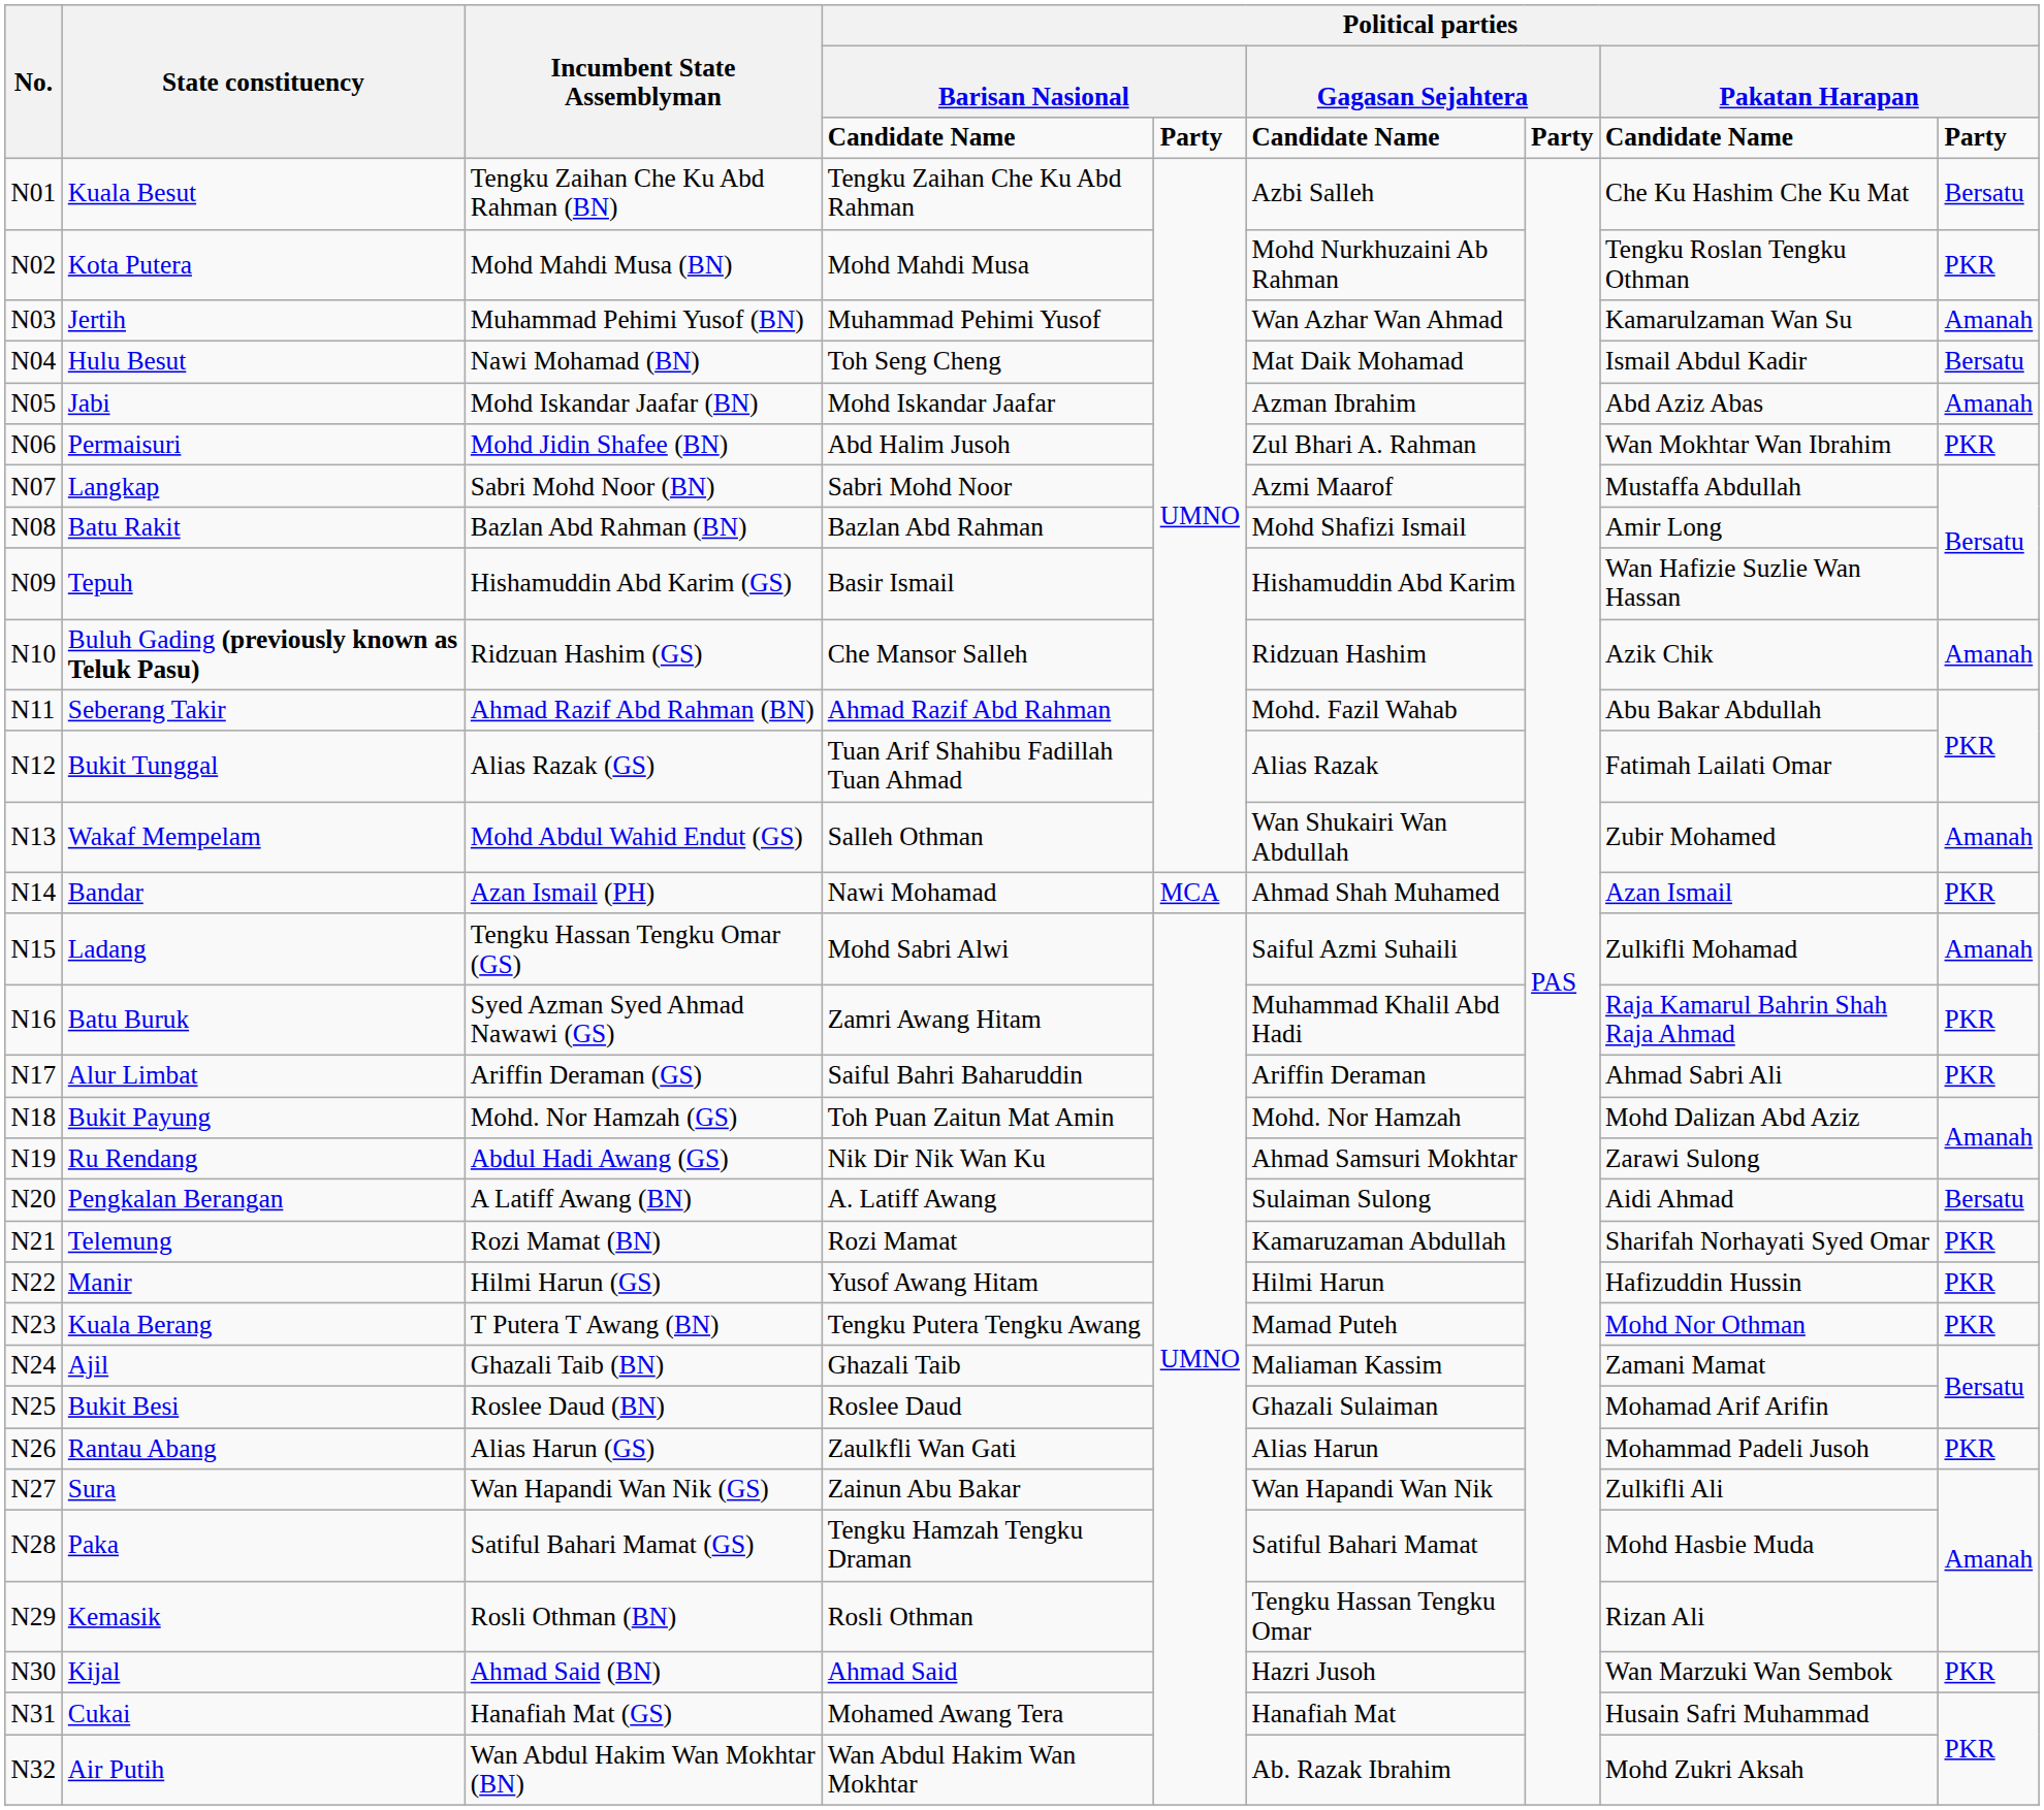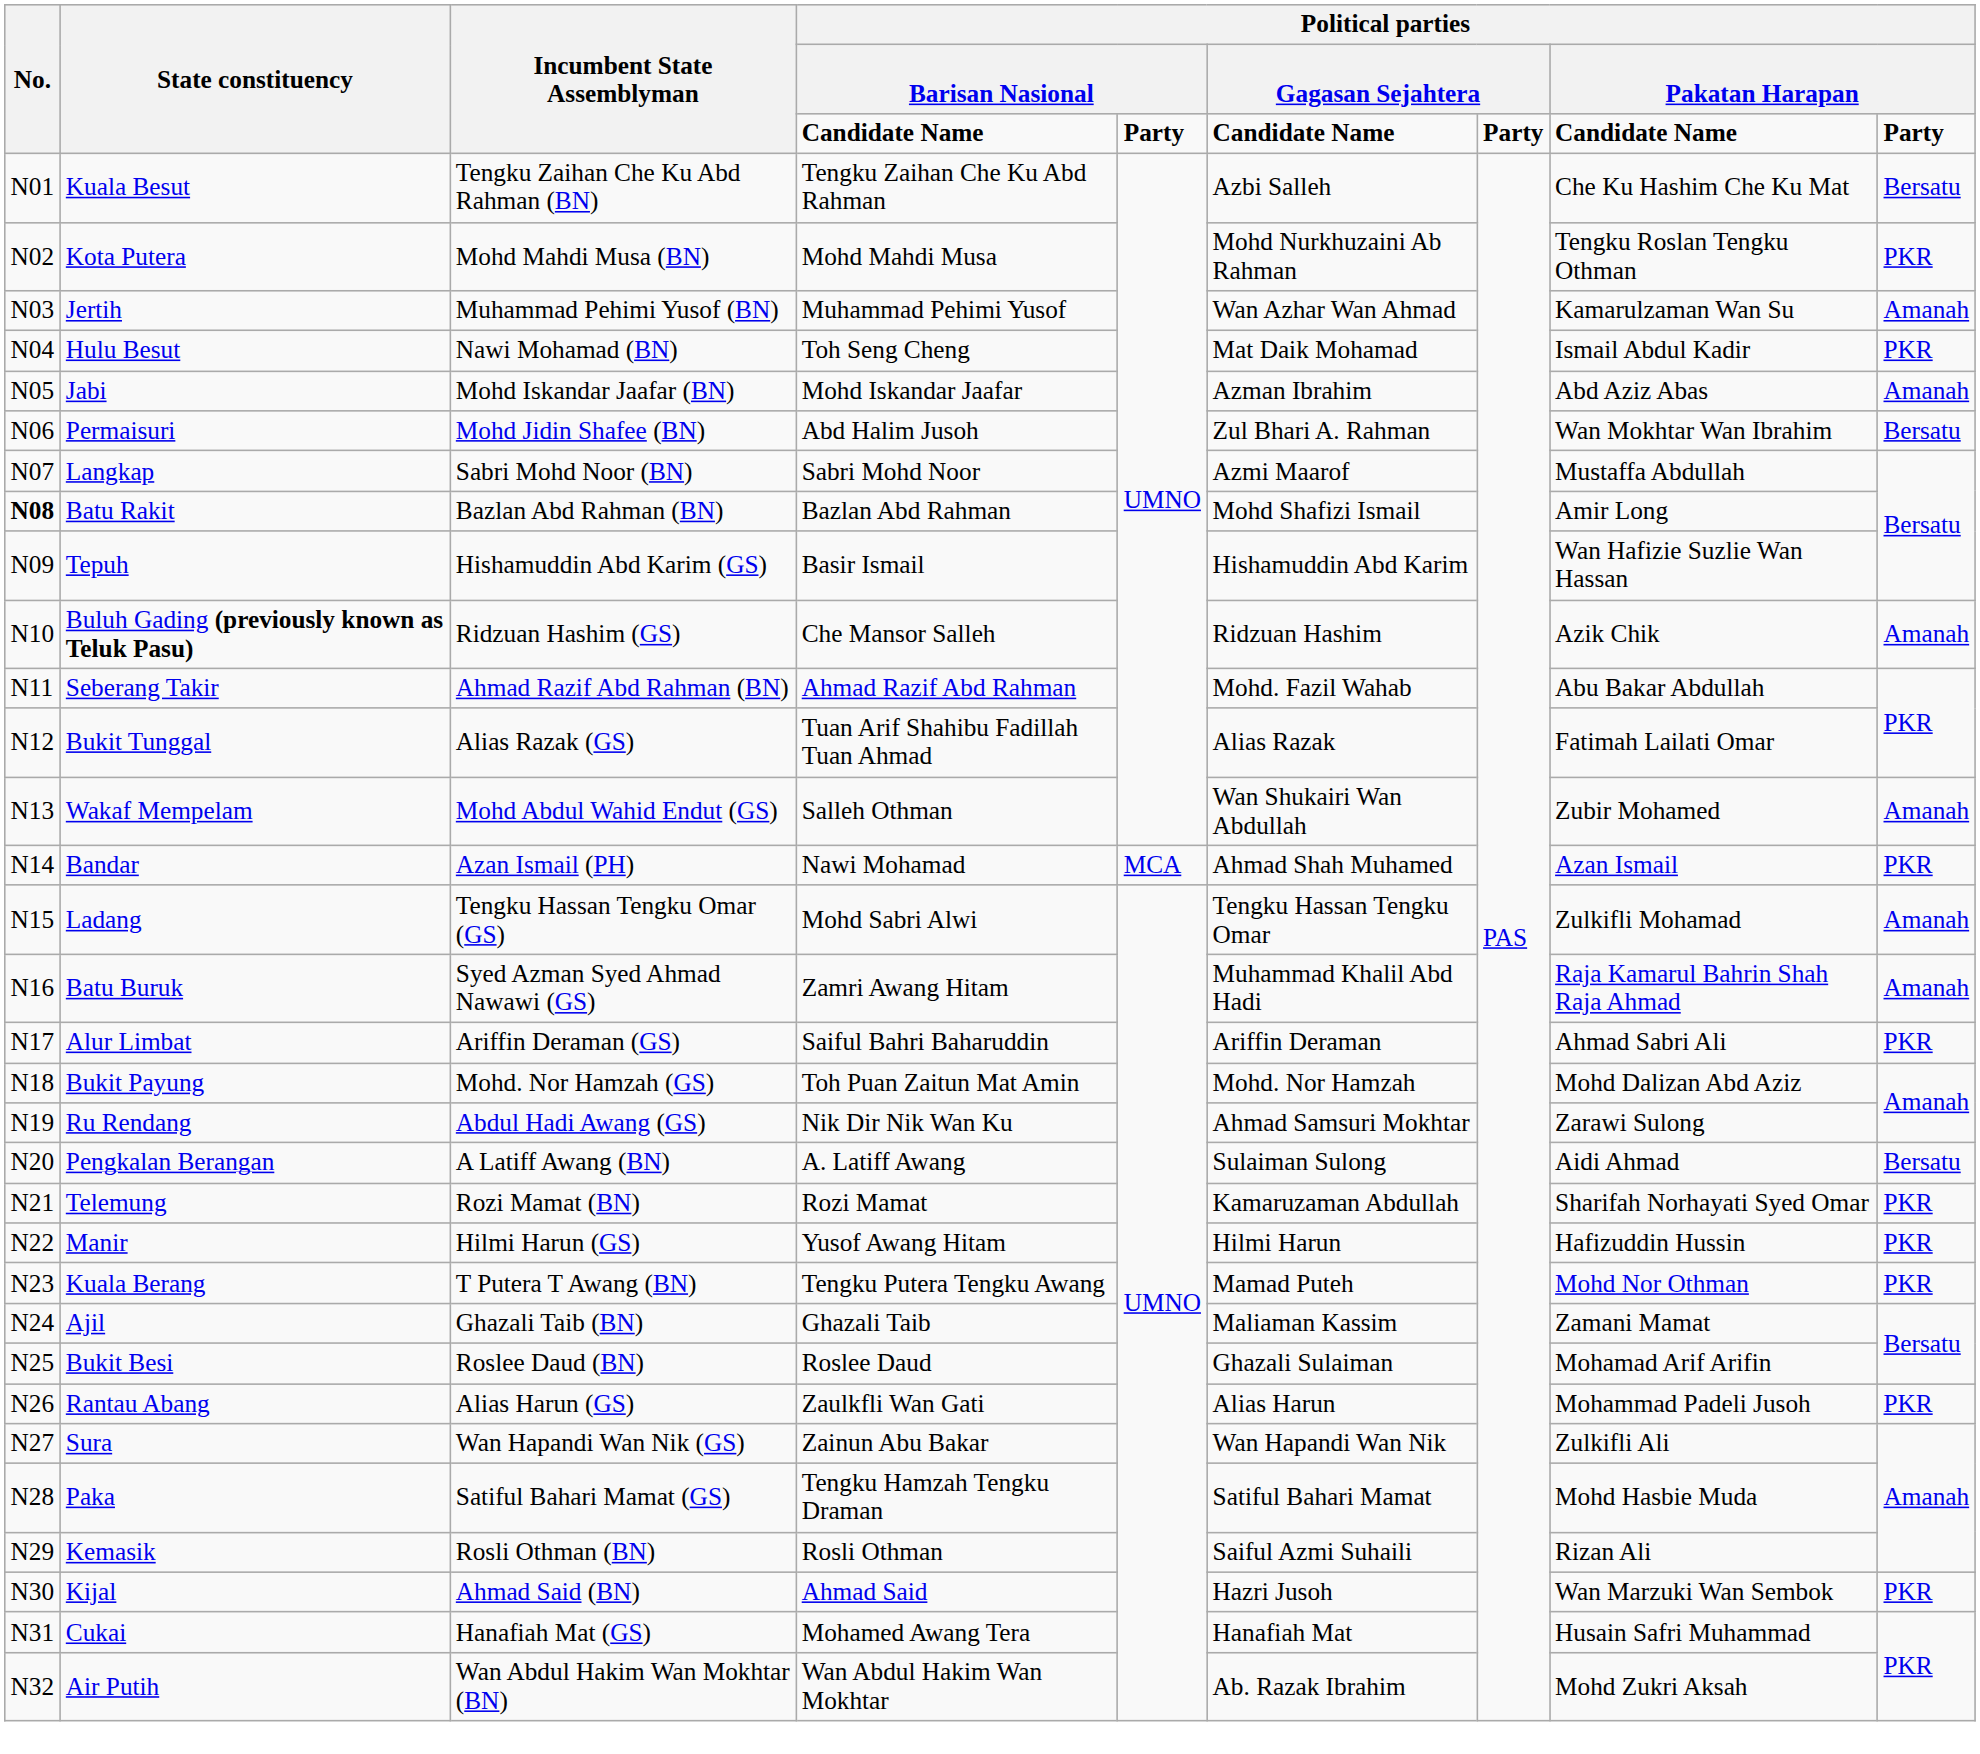 <table class="wikitable">
 <tr>
 <th rowspan="3">No.</th>
 <th rowspan="3">State constituency</th>
 <th rowspan="3">Incumbent State Assemblyman</th>
 <th colspan="6">Political parties</th>
 </tr>
 <tr>
 <th colspan="2"><br><a href='#'>Barisan Nasional</a></th>
 <th colspan="2"><br><a href='#'>Gagasan Sejahtera</a></th>
 <th colspan="2"><br><a href='#'>Pakatan Harapan</a></th>
 </tr>
 <tr>
 <td><strong>Candidate Name</strong></td>
 <td><strong>Party</strong></td>
 <td><strong>Candidate Name</strong></td>
 <td><strong>Party</strong></td>
 <td><strong>Candidate Name</strong></td>
 <td><strong>Party</strong></td>
 </tr>
 <tr>
 <td>N01</td>
 <td><a href='#'>Kuala Besut</a></td>
 <td>Tengku Zaihan Che Ku Abd Rahman (<a href='#'>BN</a>)</td>
 <td>Tengku Zaihan Che Ku Abd Rahman</td>
 <td rowspan="13"><a href='#'>UMNO</a></td>
 <td>Azbi Salleh</td>
 <td rowspan="32"><a href='#'>PAS</a></td>
 <td>Che Ku Hashim Che Ku Mat</td>
 <td><a href='#'>Bersatu</a></td>
 </tr>
 <tr>
 <td>N02</td>
 <td><a href='#'>Kota Putera</a></td>
 <td>Mohd Mahdi Musa (<a href='#'>BN</a>)</td>
 <td>Mohd Mahdi Musa</td>
 <td>Mohd Nurkhuzaini Ab Rahman</td>
 <td>Tengku Roslan Tengku Othman</td>
 <td><a href='#'>PKR</a></td>
 </tr>
 <tr>
 <td>N03</td>
 <td><a href='#'>Jertih</a></td>
 <td>Muhammad Pehimi Yusof (<a href='#'>BN</a>)</td>
 <td>Muhammad Pehimi Yusof</td>
 <td>Wan Azhar Wan Ahmad</td>
 <td>Kamarulzaman Wan Su</td>
 <td><a href='#'>Amanah</a></td>
 </tr>
 <tr>
 <td>N04</td>
 <td><a href='#'>Hulu Besut</a></td>
 <td>Nawi Mohamad (<a href='#'>BN</a>)</td>
 <td>Toh Seng Cheng</td>
 <td>Mat Daik Mohamad</td>
 <td>Ismail Abdul Kadir</td>
-<td><a href='#'>Bersatu</a></td>
+<td><a href='#'>PKR</a></td>
 </tr>
 <tr>
 <td>N05</td>
 <td><a href='#'>Jabi</a></td>
 <td>Mohd Iskandar Jaafar (<a href='#'>BN</a>)</td>
 <td>Mohd Iskandar Jaafar</td>
 <td>Azman Ibrahim</td>
 <td>Abd Aziz Abas</td>
 <td><a href='#'>Amanah</a></td>
 </tr>
 <tr>
 <td>N06</td>
 <td><a href='#'>Permaisuri</a></td>
 <td><a href='#'>Mohd Jidin Shafee</a> (<a href='#'>BN</a>)</td>
 <td>Abd Halim Jusoh</td>
 <td>Zul Bhari A. Rahman</td>
 <td>Wan Mokhtar Wan Ibrahim</td>
-<td><a href='#'>PKR</a></td>
+<td><a href='#'>Bersatu</a></td>
 </tr>
 <tr>
 <td>N07</td>
 <td><a href='#'>Langkap</a></td>
 <td>Sabri Mohd Noor (<a href='#'>BN</a>)</td>
 <td>Sabri Mohd Noor</td>
 <td>Azmi Maarof</td>
 <td>Mustaffa Abdullah</td>
 <td rowspan="3"><a href='#'>Bersatu</a></td>
 </tr>
 <tr>
-<td>N08</td>
+<td><strong>N08</strong></td>
 <td><a href='#'>Batu Rakit</a></td>
 <td>Bazlan Abd Rahman (<a href='#'>BN</a>)</td>
 <td>Bazlan Abd Rahman</td>
 <td>Mohd Shafizi Ismail</td>
 <td>Amir Long</td>
 </tr>
 <tr>
 <td>N09</td>
 <td><a href='#'>Tepuh</a></td>
 <td>Hishamuddin Abd Karim (<a href='#'>GS</a>)</td>
 <td>Basir Ismail</td>
 <td>Hishamuddin Abd Karim</td>
 <td>Wan Hafizie Suzlie Wan Hassan</td>
 </tr>
 <tr>
 <td>N10</td>
 <td><a href='#'>Buluh Gading</a> <strong>(previously known as Teluk Pasu)</strong></td>
 <td>Ridzuan Hashim (<a href='#'>GS</a>)</td>
 <td>Che Mansor Salleh</td>
 <td>Ridzuan Hashim</td>
 <td>Azik Chik</td>
 <td><a href='#'>Amanah</a></td>
 </tr>
 <tr>
 <td>N11</td>
 <td><a href='#'>Seberang Takir</a></td>
 <td><a href='#'>Ahmad Razif Abd Rahman</a> (<a href='#'>BN</a>)</td>
 <td><a href='#'>Ahmad Razif Abd Rahman</a></td>
 <td>Mohd. Fazil Wahab</td>
 <td>Abu Bakar Abdullah</td>
 <td rowspan="2"><a href='#'>PKR</a></td>
 </tr>
 <tr>
 <td>N12</td>
 <td><a href='#'>Bukit Tunggal</a></td>
 <td>Alias Razak (<a href='#'>GS</a>)</td>
 <td>Tuan Arif Shahibu Fadillah Tuan Ahmad</td>
 <td>Alias Razak</td>
 <td>Fatimah Lailati Omar</td>
 </tr>
 <tr>
 <td>N13</td>
 <td><a href='#'>Wakaf Mempelam</a></td>
 <td><a href='#'>Mohd Abdul Wahid Endut</a> (<a href='#'>GS</a>)</td>
 <td>Salleh Othman</td>
 <td>Wan Shukairi Wan Abdullah</td>
 <td>Zubir Mohamed</td>
 <td><a href='#'>Amanah</a></td>
 </tr>
 <tr>
 <td>N14</td>
 <td><a href='#'>Bandar</a></td>
 <td><a href='#'>Azan Ismail</a> (<a href='#'>PH</a>)</td>
 <td>Nawi Mohamad</td>
 <td><a href='#'>MCA</a></td>
 <td>Ahmad Shah Muhamed</td>
 <td><a href='#'>Azan Ismail</a></td>
 <td><a href='#'>PKR</a></td>
 </tr>
 <tr>
 <td>N15</td>
 <td><a href='#'>Ladang</a></td>
 <td>Tengku Hassan Tengku Omar (<a href='#'>GS</a>)</td>
 <td>Mohd Sabri Alwi</td>
 <td rowspan="18"><a href='#'>UMNO</a></td>
-<td>Saiful Azmi Suhaili</td>
+<td>Tengku Hassan Tengku Omar</td>
 <td>Zulkifli Mohamad</td>
 <td><a href='#'>Amanah</a></td>
 </tr>
 <tr>
 <td>N16</td>
 <td><a href='#'>Batu Buruk</a></td>
 <td>Syed Azman Syed Ahmad Nawawi (<a href='#'>GS</a>)</td>
 <td>Zamri Awang Hitam</td>
 <td>Muhammad Khalil Abd Hadi</td>
 <td><a href='#'>Raja Kamarul Bahrin Shah Raja Ahmad</a></td>
-<td><a href='#'>PKR</a></td>
+<td><a href='#'>Amanah</a></td>
 </tr>
 <tr>
 <td>N17</td>
 <td><a href='#'>Alur Limbat</a></td>
 <td>Ariffin Deraman (<a href='#'>GS</a>)</td>
 <td>Saiful Bahri Baharuddin</td>
 <td>Ariffin Deraman</td>
 <td>Ahmad Sabri Ali</td>
 <td><a href='#'>PKR</a></td>
 </tr>
 <tr>
 <td>N18</td>
 <td><a href='#'>Bukit Payung</a></td>
 <td>Mohd. Nor Hamzah (<a href='#'>GS</a>)</td>
 <td>Toh Puan Zaitun Mat Amin</td>
 <td>Mohd. Nor Hamzah</td>
 <td>Mohd Dalizan Abd Aziz</td>
 <td rowspan="2"><a href='#'>Amanah</a></td>
 </tr>
 <tr>
 <td>N19</td>
 <td><a href='#'>Ru Rendang</a></td>
 <td><a href='#'>Abdul Hadi Awang</a> (<a href='#'>GS</a>)</td>
 <td>Nik Dir Nik Wan Ku</td>
 <td>Ahmad Samsuri Mokhtar</td>
 <td>Zarawi Sulong</td>
 </tr>
 <tr>
 <td>N20</td>
 <td><a href='#'>Pengkalan Berangan</a></td>
 <td>A Latiff Awang (<a href='#'>BN</a>)</td>
 <td>A. Latiff Awang</td>
 <td>Sulaiman Sulong</td>
 <td>Aidi Ahmad</td>
 <td><a href='#'>Bersatu</a></td>
 </tr>
 <tr>
 <td>N21</td>
 <td><a href='#'>Telemung</a></td>
 <td>Rozi Mamat (<a href='#'>BN</a>)</td>
 <td>Rozi Mamat</td>
 <td>Kamaruzaman Abdullah</td>
 <td>Sharifah Norhayati Syed Omar</td>
 <td><a href='#'>PKR</a></td>
 </tr>
 <tr>
 <td>N22</td>
 <td><a href='#'>Manir</a></td>
 <td>Hilmi Harun (<a href='#'>GS</a>)</td>
 <td>Yusof Awang Hitam</td>
 <td>Hilmi Harun</td>
 <td>Hafizuddin Hussin</td>
 <td><a href='#'>PKR</a></td>
 </tr>
 <tr>
 <td>N23</td>
 <td><a href='#'>Kuala Berang</a></td>
 <td>T Putera T Awang (<a href='#'>BN</a>)</td>
 <td>Tengku Putera Tengku Awang</td>
 <td>Mamad Puteh</td>
 <td><a href='#'>Mohd Nor Othman</a></td>
 <td><a href='#'>PKR</a></td>
 </tr>
 <tr>
 <td>N24</td>
 <td><a href='#'>Ajil</a></td>
 <td>Ghazali Taib (<a href='#'>BN</a>)</td>
 <td>Ghazali Taib</td>
 <td>Maliaman Kassim</td>
 <td>Zamani Mamat</td>
 <td rowspan="2"><a href='#'>Bersatu</a></td>
 </tr>
 <tr>
 <td>N25</td>
 <td><a href='#'>Bukit Besi</a></td>
 <td>Roslee Daud (<a href='#'>BN</a>)</td>
 <td>Roslee Daud</td>
 <td>Ghazali Sulaiman</td>
 <td>Mohamad Arif Arifin</td>
 </tr>
 <tr>
 <td>N26</td>
 <td><a href='#'>Rantau Abang</a></td>
 <td>Alias Harun (<a href='#'>GS</a>)</td>
 <td>Zaulkfli Wan Gati</td>
 <td>Alias Harun</td>
 <td>Mohammad Padeli Jusoh</td>
 <td><a href='#'>PKR</a></td>
 </tr>
 <tr>
 <td>N27</td>
 <td><a href='#'>Sura</a></td>
 <td>Wan Hapandi Wan Nik (<a href='#'>GS</a>)</td>
 <td>Zainun Abu Bakar</td>
 <td>Wan Hapandi Wan Nik</td>
 <td>Zulkifli Ali</td>
 <td rowspan="3"><a href='#'>Amanah</a></td>
 </tr>
 <tr>
 <td>N28</td>
 <td><a href='#'>Paka</a></td>
 <td>Satiful Bahari Mamat (<a href='#'>GS</a>)</td>
 <td>Tengku Hamzah Tengku Draman</td>
 <td>Satiful Bahari Mamat</td>
 <td>Mohd Hasbie Muda</td>
 </tr>
 <tr>
 <td>N29</td>
 <td><a href='#'>Kemasik</a></td>
 <td>Rosli Othman (<a href='#'>BN</a>)</td>
 <td>Rosli Othman</td>
-<td>Tengku Hassan Tengku Omar</td>
+<td>Saiful Azmi Suhaili</td>
 <td>Rizan Ali</td>
 </tr>
 <tr>
 <td>N30</td>
 <td><a href='#'>Kijal</a></td>
 <td><a href='#'>Ahmad Said</a> (<a href='#'>BN</a>)</td>
 <td><a href='#'>Ahmad Said</a></td>
 <td>Hazri Jusoh</td>
 <td>Wan Marzuki Wan Sembok</td>
 <td><a href='#'>PKR</a></td>
 </tr>
 <tr>
 <td>N31</td>
 <td><a href='#'>Cukai</a></td>
 <td>Hanafiah Mat (<a href='#'>GS</a>)</td>
 <td>Mohamed Awang Tera</td>
 <td>Hanafiah Mat</td>
 <td>Husain Safri Muhammad</td>
 <td rowspan="2"><a href='#'>PKR</a></td>
 </tr>
 <tr>
 <td>N32</td>
 <td><a href='#'>Air Putih</a></td>
 <td>Wan Abdul Hakim Wan Mokhtar (<a href='#'>BN</a>)</td>
 <td>Wan Abdul Hakim Wan Mokhtar</td>
 <td>Ab. Razak Ibrahim</td>
 <td>Mohd Zukri Aksah</td>
 </tr>
 </table>
